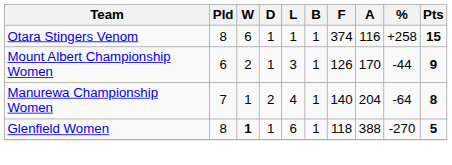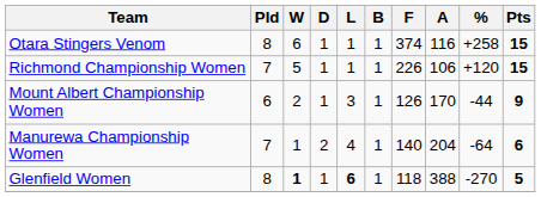 <table class="wikitable" style="text-align:center;">
 <tr>
 <th width=240>Team</th>
 <th width=20 abbr="Played">Pld</th>
 <th width=20 abbr="Won">W</th>
 <th width=20 abbr="Drawn">D</th>
 <th width=20 abbr="Lost">L</th>
 <th width=20 abbr="Bye">B</th>
 <th width=20 abbr="For">F</th>
 <th width=20 abbr="Against">A</th>
 <th width=20 abbr="Percentage">%</th>
 <th width=20 abbr="Points">Pts</th>
 </tr>
 <tr>
 <td style="text-align:left;"><a href='#'>Otara Stingers Venom</a></td>
 <td>8</td>
 <td>6</td>
 <td>1</td>
 <td>1</td>
 <td>1</td>
 <td>374</td>
 <td>116</td>
 <td>+258</td>
 <td><strong>15</strong></td>
 </tr>
 <tr>
+<td style="text-align:left;"><a href='#'>Richmond Championship Women</a></td>
+<td>7</td>
+<td>5</td>
+<td>1</td>
+<td>1</td>
+<td>1</td>
+<td>226</td>
+<td>106</td>
+<td>+120</td>
+<td><strong>15</strong></td>
+</tr>
+<tr>
 <td style="text-align:left;"><a href='#'>Mount Albert Championship Women</a></td>
 <td>6</td>
 <td>2</td>
 <td>1</td>
 <td>3</td>
 <td>1</td>
 <td>126</td>
 <td>170</td>
 <td>-44</td>
 <td><strong>9</strong></td>
 </tr>
 <tr>
 <td style="text-align:left;"><a href='#'>Manurewa Championship Women</a></td>
 <td>7</td>
 <td>1</td>
 <td>2</td>
 <td>4</td>
 <td>1</td>
 <td>140</td>
 <td>204</td>
 <td>-64</td>
-<td><strong>8</strong></td>
+<td><strong>6</strong></td>
 </tr>
 <tr>
 <td style="text-align:left;"><a href='#'>Glenfield Women</a></td>
 <td>8</td>
 <td><strong>1</strong></td>
 <td>1</td>
-<td>6</td>
+<td><strong>6</strong></td>
 <td>1</td>
 <td>118</td>
 <td>388</td>
 <td>-270</td>
 <td><strong>5</strong></td>
 </tr>
 <tr>
 </tr>
 </table>
